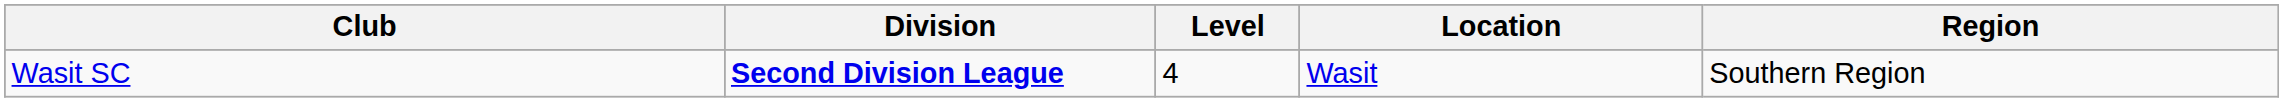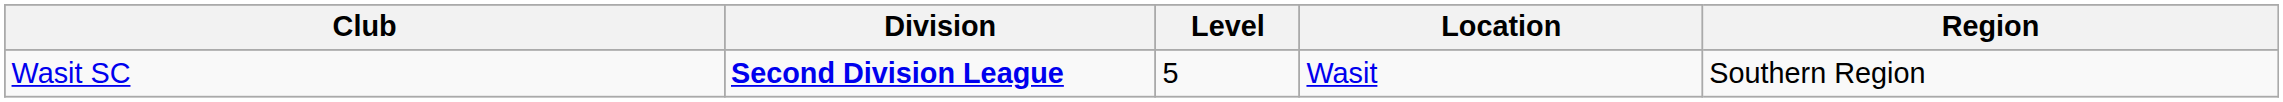 <table class="wikitable sortable" width=100% style="font-size:100%">
 <tr>
 <th width=25%>Club</th>
 <th width=15%>Division</th>
 <th width=5%>Level</th>
 <th width=14%>Location</th>
 <th width=20%>Region</th>
 </tr>
 <tr>
 <td><a href='#'>Wasit SC</a></td>
 <td><strong><a href='#'>Second Division League</a></strong></td>
-<td>4</td>
+<td>5</td>
 <td><a href='#'>Wasit</a></td>
 <td>Southern Region</td>
 </tr>
 </table>
